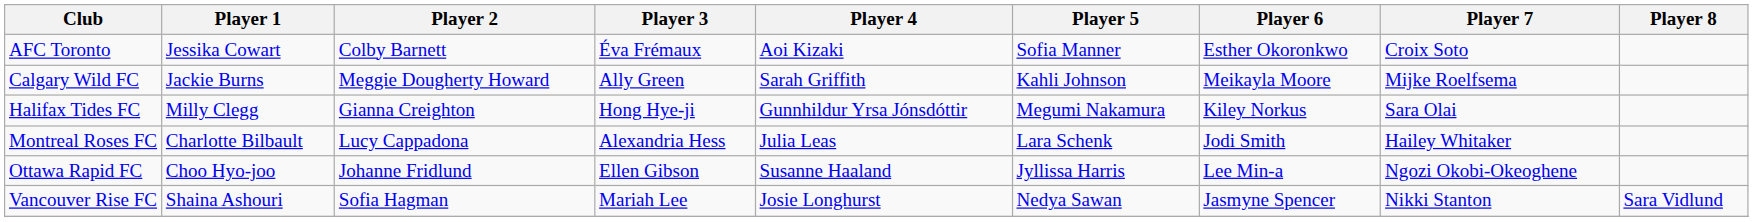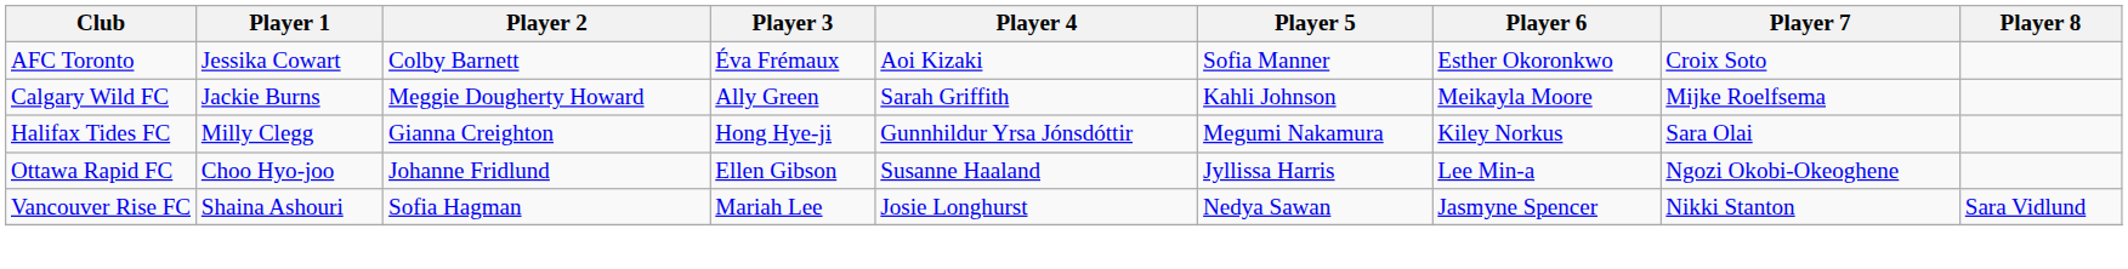 <table class="wikitable">
 <tr>
 <th style="width:9%">Club</th>
 <th>Player 1</th>
 <th>Player 2</th>
 <th>Player 3</th>
 <th>Player 4</th>
 <th>Player 5</th>
 <th>Player 6</th>
 <th>Player 7</th>
 <th>Player 8</th>
 </tr>
 <tr>
 <td><a href='#'>AFC Toronto</a></td>
 <td> <a href='#'>Jessika Cowart</a></td>
 <td> <a href='#'>Colby Barnett</a></td>
 <td> <a href='#'>Éva Frémaux</a></td>
 <td> <a href='#'>Aoi Kizaki</a></td>
 <td> <a href='#'>Sofia Manner</a></td>
 <td> <a href='#'>Esther Okoronkwo</a></td>
 <td> <a href='#'>Croix Soto</a></td>
 <td></td>
 </tr>
 <tr>
 <td><a href='#'>Calgary Wild FC</a></td>
 <td> <a href='#'>Jackie Burns</a></td>
 <td> <a href='#'>Meggie Dougherty Howard</a></td>
 <td> <a href='#'>Ally Green</a></td>
 <td> <a href='#'>Sarah Griffith</a></td>
 <td> <a href='#'>Kahli Johnson</a></td>
 <td> <a href='#'>Meikayla Moore</a></td>
 <td> <a href='#'>Mijke Roelfsema</a></td>
 <td></td>
 </tr>
 <tr>
 <td><a href='#'>Halifax Tides FC</a></td>
 <td> <a href='#'>Milly Clegg</a></td>
 <td> <a href='#'>Gianna Creighton</a></td>
 <td> <a href='#'>Hong Hye-ji</a></td>
 <td> <a href='#'>Gunnhildur Yrsa Jónsdóttir</a></td>
 <td> <a href='#'>Megumi Nakamura</a></td>
 <td> <a href='#'>Kiley Norkus</a></td>
 <td> <a href='#'>Sara Olai</a></td>
 <td></td>
 </tr>
 <tr>
-<td><a href='#'>Montreal Roses FC</a></td>
-<td> <a href='#'>Charlotte Bilbault</a></td>
-<td>  <a href='#'>Lucy Cappadona</a></td>
-<td> <a href='#'>Alexandria Hess</a></td>
-<td> <a href='#'>Julia Leas</a></td>
-<td> <a href='#'>Lara Schenk</a></td>
-<td> <a href='#'>Jodi Smith</a></td>
-<td> <a href='#'>Hailey Whitaker</a></td>
-<td></td>
-</tr>
-<tr>
 <td><a href='#'>Ottawa Rapid FC</a></td>
 <td> <a href='#'>Choo Hyo-joo</a></td>
 <td> <a href='#'>Johanne Fridlund</a></td>
 <td> <a href='#'>Ellen Gibson</a></td>
 <td> <a href='#'>Susanne Haaland</a></td>
 <td> <a href='#'>Jyllissa Harris</a></td>
 <td> <a href='#'>Lee Min-a</a></td>
 <td> <a href='#'>Ngozi Okobi-Okeoghene</a></td>
 <td></td>
 </tr>
 <tr>
 <td><a href='#'>Vancouver Rise FC</a></td>
 <td> <a href='#'>Shaina Ashouri</a></td>
 <td> <a href='#'>Sofia Hagman</a></td>
 <td> <a href='#'>Mariah Lee</a></td>
 <td> <a href='#'>Josie Longhurst</a></td>
 <td> <a href='#'>Nedya Sawan</a></td>
 <td> <a href='#'>Jasmyne Spencer</a></td>
 <td> <a href='#'>Nikki Stanton</a></td>
 <td> <a href='#'>Sara Vidlund</a></td>
 </tr>
 <tr>
 </tr>
 </table>
